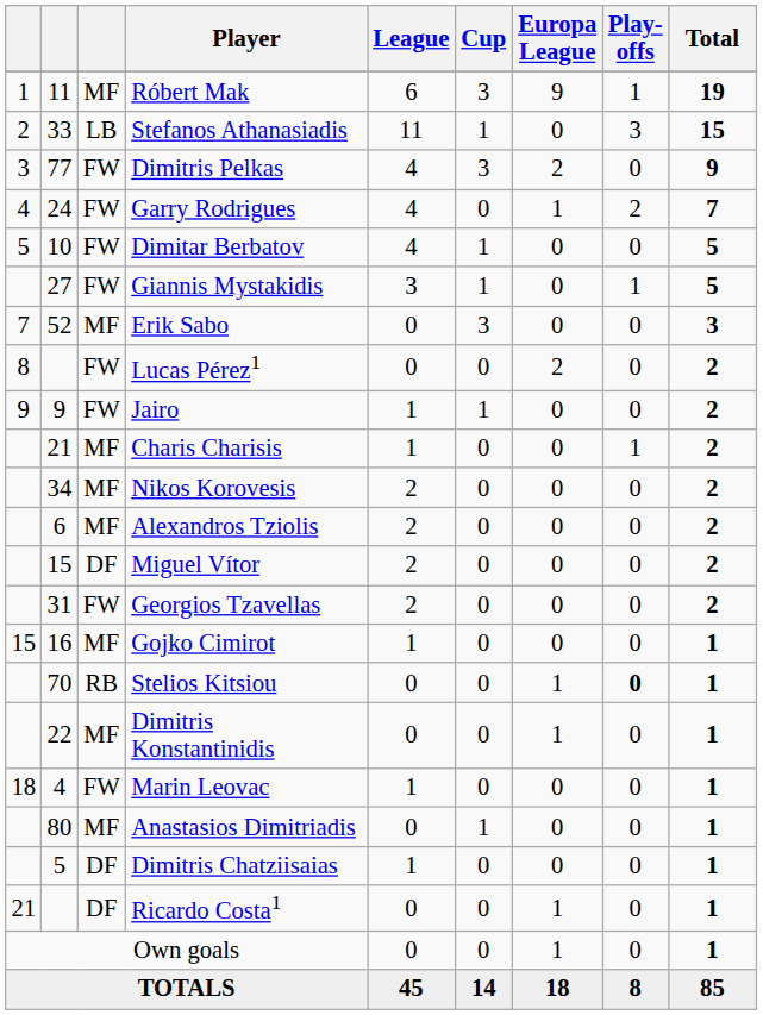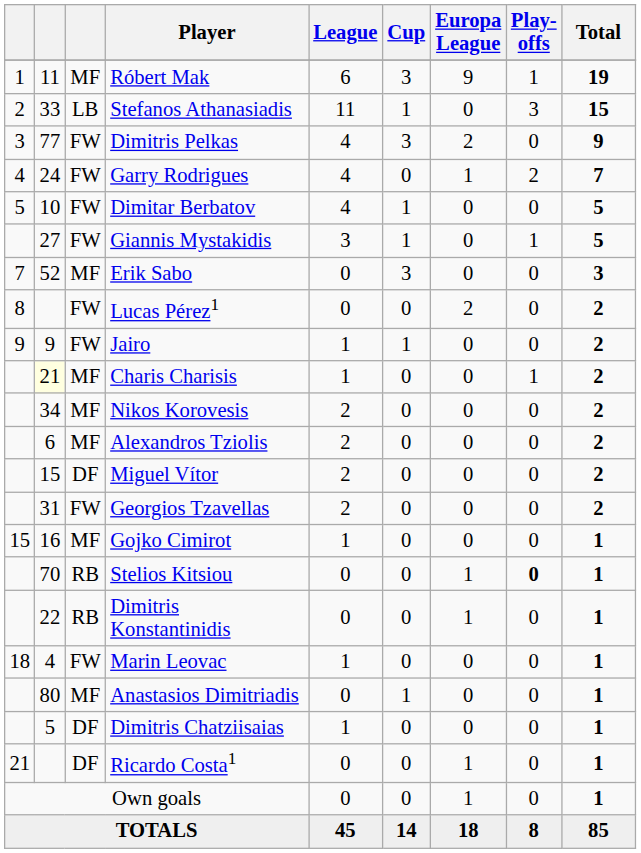 <table class="wikitable sortable" style="text-align:center">
 <tr>
 <th width=5></th>
 <th width=5></th>
 <th width=5></th>
 <th width=150>Player</th>
 <th width=30><a href='#'>League</a></th>
 <th width=30><a href='#'>Cup</a></th>
 <th width=30px><a href='#'>Europa League</a></th>
 <th width=30px><a href='#'>Play-offs</a></th>
 <th width=50>Total</th>
 </tr>
 <tr>
 </tr>
 <tr>
 <td>1</td>
 <td>11</td>
 <td>MF</td>
 <td align=left> <a href='#'>Róbert Mak</a></td>
 <td>6</td>
 <td>3</td>
 <td>9</td>
 <td>1</td>
 <td><strong>19</strong></td>
 </tr>
 <tr>
 <td>2</td>
 <td>33</td>
 <td>LB</td>
 <td align=left> <a href='#'>Stefanos Athanasiadis</a></td>
 <td>11</td>
 <td>1</td>
 <td>0</td>
 <td>3</td>
 <td><strong>15</strong></td>
 </tr>
 <tr>
 <td>3</td>
 <td>77</td>
 <td>FW</td>
 <td align=left> <a href='#'>Dimitris Pelkas</a></td>
 <td>4</td>
 <td>3</td>
 <td>2</td>
 <td>0</td>
 <td><strong>9</strong></td>
 </tr>
 <tr>
 <td>4</td>
 <td>24</td>
 <td>FW</td>
 <td align=left> <a href='#'>Garry Rodrigues</a></td>
 <td>4</td>
 <td>0</td>
 <td>1</td>
 <td>2</td>
 <td><strong>7</strong></td>
 </tr>
 <tr>
 <td>5</td>
 <td>10</td>
 <td>FW</td>
 <td align=left> <a href='#'>Dimitar Berbatov</a></td>
 <td>4</td>
 <td>1</td>
 <td>0</td>
 <td>0</td>
 <td><strong>5</strong></td>
 </tr>
 <tr>
 <td></td>
 <td>27</td>
 <td>FW</td>
 <td align=left> <a href='#'>Giannis Mystakidis</a></td>
 <td>3</td>
 <td>1</td>
 <td>0</td>
 <td>1</td>
 <td><strong>5</strong></td>
 </tr>
 <tr>
 <td>7</td>
 <td>52</td>
 <td>MF</td>
 <td align=left> <a href='#'>Erik Sabo</a></td>
 <td>0</td>
 <td>3</td>
 <td>0</td>
 <td>0</td>
 <td><strong>3</strong></td>
 </tr>
 <tr>
 <td>8</td>
 <td></td>
 <td>FW</td>
 <td align=left> <a href='#'>Lucas Pérez</a><sup>1</sup></td>
 <td>0</td>
 <td>0</td>
 <td>2</td>
 <td>0</td>
 <td><strong>2</strong></td>
 </tr>
 <tr>
 <td>9</td>
 <td>9</td>
 <td>FW</td>
 <td align=left> <a href='#'>Jairo</a></td>
 <td>1</td>
 <td>1</td>
 <td>0</td>
 <td>0</td>
 <td><strong>2</strong></td>
 </tr>
 <tr>
 <td></td>
-<td>21</td>
+<td style="background: lightyellow;">21</td>
 <td>MF</td>
 <td align=left> <a href='#'>Charis Charisis</a></td>
 <td>1</td>
 <td>0</td>
 <td>0</td>
 <td>1</td>
 <td><strong>2</strong></td>
 </tr>
 <tr>
 <td></td>
 <td>34</td>
 <td>MF</td>
 <td align=left> <a href='#'>Nikos Korovesis</a></td>
 <td>2</td>
 <td>0</td>
 <td>0</td>
 <td>0</td>
 <td><strong>2</strong></td>
 </tr>
 <tr>
 <td></td>
 <td>6</td>
 <td>MF</td>
 <td align=left> <a href='#'>Alexandros Tziolis</a></td>
 <td>2</td>
 <td>0</td>
 <td>0</td>
 <td>0</td>
 <td><strong>2</strong></td>
 </tr>
 <tr>
 <td></td>
 <td>15</td>
 <td>DF</td>
 <td align=left> <a href='#'>Miguel Vítor</a></td>
 <td>2</td>
 <td>0</td>
 <td>0</td>
 <td>0</td>
 <td><strong>2</strong></td>
 </tr>
 <tr>
 <td></td>
 <td>31</td>
 <td>FW</td>
 <td align=left> <a href='#'>Georgios Tzavellas</a></td>
 <td>2</td>
 <td>0</td>
 <td>0</td>
 <td>0</td>
 <td><strong>2</strong></td>
 </tr>
 <tr>
 <td>15</td>
 <td>16</td>
 <td>MF</td>
 <td align=left> <a href='#'>Gojko Cimirot</a></td>
 <td>1</td>
 <td>0</td>
 <td>0</td>
 <td>0</td>
 <td><strong>1</strong></td>
 </tr>
 <tr>
 <td></td>
 <td>70</td>
 <td>RB</td>
 <td align=left> <a href='#'>Stelios Kitsiou</a></td>
 <td>0</td>
 <td>0</td>
 <td>1</td>
 <td><strong>0</strong></td>
 <td><strong>1</strong></td>
 </tr>
 <tr>
 <td></td>
 <td>22</td>
-<td>MF</td>
+<td>RB</td>
 <td align=left> <a href='#'>Dimitris Konstantinidis</a></td>
 <td>0</td>
 <td>0</td>
 <td>1</td>
 <td>0</td>
 <td><strong>1</strong></td>
 </tr>
 <tr>
 <td>18</td>
 <td>4</td>
 <td>FW</td>
 <td align=left> <a href='#'>Marin Leovac</a></td>
 <td>1</td>
 <td>0</td>
 <td>0</td>
 <td>0</td>
 <td><strong>1</strong></td>
 </tr>
 <tr>
 <td></td>
 <td>80</td>
 <td>MF</td>
 <td align=left> <a href='#'>Anastasios Dimitriadis</a></td>
 <td>0</td>
 <td>1</td>
 <td>0</td>
 <td>0</td>
 <td><strong>1</strong></td>
 </tr>
 <tr>
 <td></td>
 <td>5</td>
 <td>DF</td>
 <td align=left> <a href='#'>Dimitris Chatziisaias</a></td>
 <td>1</td>
 <td>0</td>
 <td>0</td>
 <td>0</td>
 <td><strong>1</strong></td>
 </tr>
 <tr>
 <td>21</td>
 <td></td>
 <td>DF</td>
 <td align=left> <a href='#'>Ricardo Costa</a><sup>1</sup></td>
 <td>0</td>
 <td>0</td>
 <td>1</td>
 <td>0</td>
 <td><strong>1</strong></td>
 </tr>
 <tr>
 <td colspan="4">Own goals</td>
 <td>0</td>
 <td>0</td>
 <td>1</td>
 <td>0</td>
 <td><strong>1</strong></td>
 </tr>
 <tr bgcolor="#EFEFEF">
 <td colspan=4><strong>TOTALS</strong></td>
 <td><strong>45</strong></td>
 <td><strong>14</strong></td>
 <td><strong>18</strong></td>
 <td><strong>8</strong></td>
 <td><strong>85</strong></td>
 </tr>
 </table>
